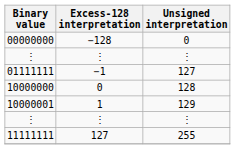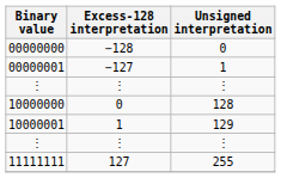 <table class="wikitable" style="float:right; width: 20em; margin-left: 1em; text-align:center">
 <tr>
 <th>Binary value</th>
 <th>Excess-128 interpretation</th>
 <th>Unsigned interpretation</th>
 </tr>
 <tr>
 <td>00000000</td>
 <td>−128</td>
 <td>0</td>
 </tr>
 <tr>
+<td>00000001</td>
+<td>−127</td>
+<td>1</td>
+</tr>
+<tr>
 <td>⋮</td>
 <td>⋮</td>
 <td>⋮</td>
-</tr>
-<tr>
-<td>01111111</td>
-<td>−1</td>
-<td>127</td>
 </tr>
 <tr>
 <td>10000000</td>
 <td>0</td>
 <td>128</td>
 </tr>
 <tr>
 <td>10000001</td>
 <td>1</td>
 <td>129</td>
 </tr>
 <tr>
 <td>⋮</td>
 <td>⋮</td>
 <td>⋮</td>
 </tr>
 <tr>
 <td>11111111</td>
 <td>127</td>
 <td>255</td>
 </tr>
 <tr>
 </tr>
 </table>
